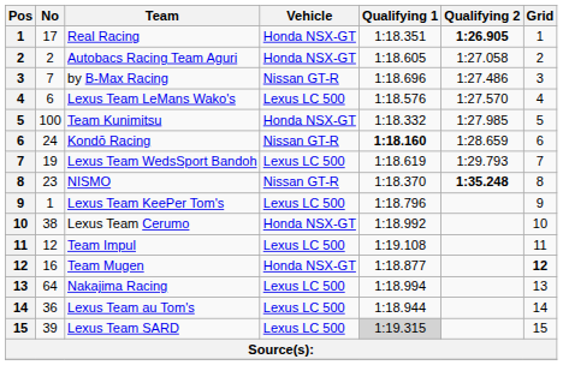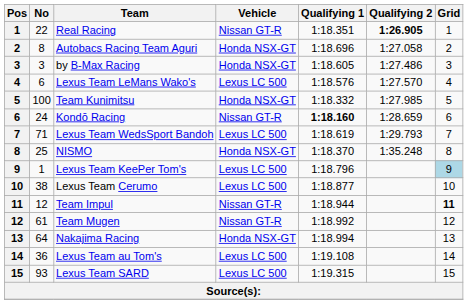 <table class="wikitable" style="font-size: 85%;">
 <tr>
 <th>Pos</th>
 <th>No</th>
 <th>Team</th>
 <th>Vehicle</th>
 <th>Qualifying 1</th>
 <th>Qualifying 2</th>
 <th>Grid</th>
 </tr>
 <tr>
 <th>1</th>
-<td align="center">17</td>
+<td align="center">22</td>
 <td><a href='#'>Real Racing</a></td>
-<td><a href='#'>Honda NSX-GT</a></td>
+<td><a href='#'>Nissan GT-R</a></td>
 <td align="center">1:18.351</td>
 <td align="center"><strong>1:26.905</strong></td>
 <td align="center">1</td>
 </tr>
 <tr>
 <th>2</th>
-<td align="center">2</td>
+<td align="center">8</td>
 <td><a href='#'>Autobacs Racing Team Aguri</a></td>
 <td><a href='#'>Honda NSX-GT</a></td>
-<td align="center">1:18.605</td>
+<td align="center">1:18.696</td>
 <td align="center">1:27.058</td>
 <td align="center">2</td>
 </tr>
 <tr>
 <th>3</th>
-<td align="center">7</td>
+<td align="center">3</td>
 <td> by <a href='#'>B-Max Racing</a></td>
-<td><a href='#'>Nissan GT-R</a></td>
-<td align="center">1:18.696</td>
+<td><a href='#'>Honda NSX-GT</a></td>
+<td align="center">1:18.605</td>
 <td align="center">1:27.486</td>
 <td align="center">3</td>
 </tr>
 <tr>
 <th>4</th>
 <td align="center">6</td>
 <td><a href='#'>Lexus Team LeMans Wako's</a></td>
 <td><a href='#'>Lexus LC 500</a></td>
 <td align="center">1:18.576</td>
 <td align="center">1:27.570</td>
 <td align="center">4</td>
 </tr>
 <tr>
 <th>5</th>
 <td align="center">100</td>
 <td><a href='#'>Team Kunimitsu</a></td>
 <td><a href='#'>Honda NSX-GT</a></td>
 <td align="center">1:18.332</td>
 <td align="center">1:27.985</td>
 <td align="center">5</td>
 </tr>
 <tr>
 <th>6</th>
 <td align="center">24</td>
 <td><a href='#'>Kondō Racing</a></td>
 <td><a href='#'>Nissan GT-R</a></td>
 <td align="center"><strong>1:18.160</strong></td>
 <td align="center">1:28.659</td>
 <td align="center">6</td>
 </tr>
 <tr>
 <th>7</th>
-<td align="center">19</td>
+<td align="center">71</td>
 <td><a href='#'>Lexus Team WedsSport Bandoh</a></td>
 <td><a href='#'>Lexus LC 500</a></td>
 <td align="center">1:18.619</td>
 <td align="center">1:29.793</td>
 <td align="center">7</td>
 </tr>
 <tr>
 <th>8</th>
-<td align="center">23</td>
+<td align="center">25</td>
 <td><a href='#'>NISMO</a></td>
-<td><a href='#'>Nissan GT-R</a></td>
+<td><a href='#'>Honda NSX-GT</a></td>
 <td align="center">1:18.370</td>
-<td align="center"><strong>1:35.248</strong></td>
+<td align="center">1:35.248</td>
 <td align="center">8</td>
 </tr>
 <tr>
 <th>9</th>
 <td align="center">1</td>
 <td><a href='#'>Lexus Team KeePer Tom's</a></td>
 <td><a href='#'>Lexus LC 500</a></td>
 <td align="center">1:18.796</td>
 <td></td>
-<td align="center">9</td>
+<td align="center" style="background: lightblue;">9</td>
 </tr>
 <tr>
 <th>10</th>
 <td align="center">38</td>
 <td>Lexus Team  <a href='#'>Cerumo</a></td>
-<td><a href='#'>Honda NSX-GT</a></td>
-<td align="center">1:18.992</td>
+<td><a href='#'>Lexus LC 500</a></td>
+<td align="center">1:18.877</td>
 <td></td>
 <td align="center">10</td>
 </tr>
 <tr>
 <th>11</th>
 <td align="center">12</td>
 <td><a href='#'>Team Impul</a></td>
-<td><a href='#'>Lexus LC 500</a></td>
-<td align="center">1:19.108</td>
+<td><a href='#'>Nissan GT-R</a></td>
+<td align="center">1:18.944</td>
 <td></td>
-<td align="center">11</td>
+<td align="center"><strong>11</strong></td>
 </tr>
 <tr>
 <th>12</th>
-<td align="center">16</td>
+<td align="center">61</td>
 <td><a href='#'>Team Mugen</a></td>
-<td><a href='#'>Honda NSX-GT</a></td>
-<td align="center">1:18.877</td>
+<td><a href='#'>Nissan GT-R</a></td>
+<td align="center">1:18.992</td>
 <td></td>
-<td align="center"><strong>12</strong></td>
+<td align="center">12</td>
 </tr>
 <tr>
 <th>13</th>
 <td align="center">64</td>
 <td><a href='#'>Nakajima Racing</a></td>
-<td><a href='#'>Lexus LC 500</a></td>
+<td><a href='#'>Honda NSX-GT</a></td>
 <td align="center">1:18.994</td>
 <td></td>
 <td align="center">13</td>
 </tr>
 <tr>
 <th>14</th>
 <td align="center">36</td>
 <td><a href='#'>Lexus Team au Tom's</a></td>
 <td><a href='#'>Lexus LC 500</a></td>
-<td align="center">1:18.944</td>
+<td align="center">1:19.108</td>
 <td></td>
 <td align="center">14</td>
 </tr>
 <tr>
 <th>15</th>
-<td align="center">39</td>
+<td align="center">93</td>
 <td><a href='#'>Lexus Team SARD</a></td>
 <td><a href='#'>Lexus LC 500</a></td>
-<td align="center" style="background: lightgrey;">1:19.315</td>
+<td align="center">1:19.315</td>
 <td></td>
 <td align="center">15</td>
 </tr>
 <tr>
 <th colspan="7">Source(s): </th>
 </tr>
 <tr>
 </tr>
 </table>
